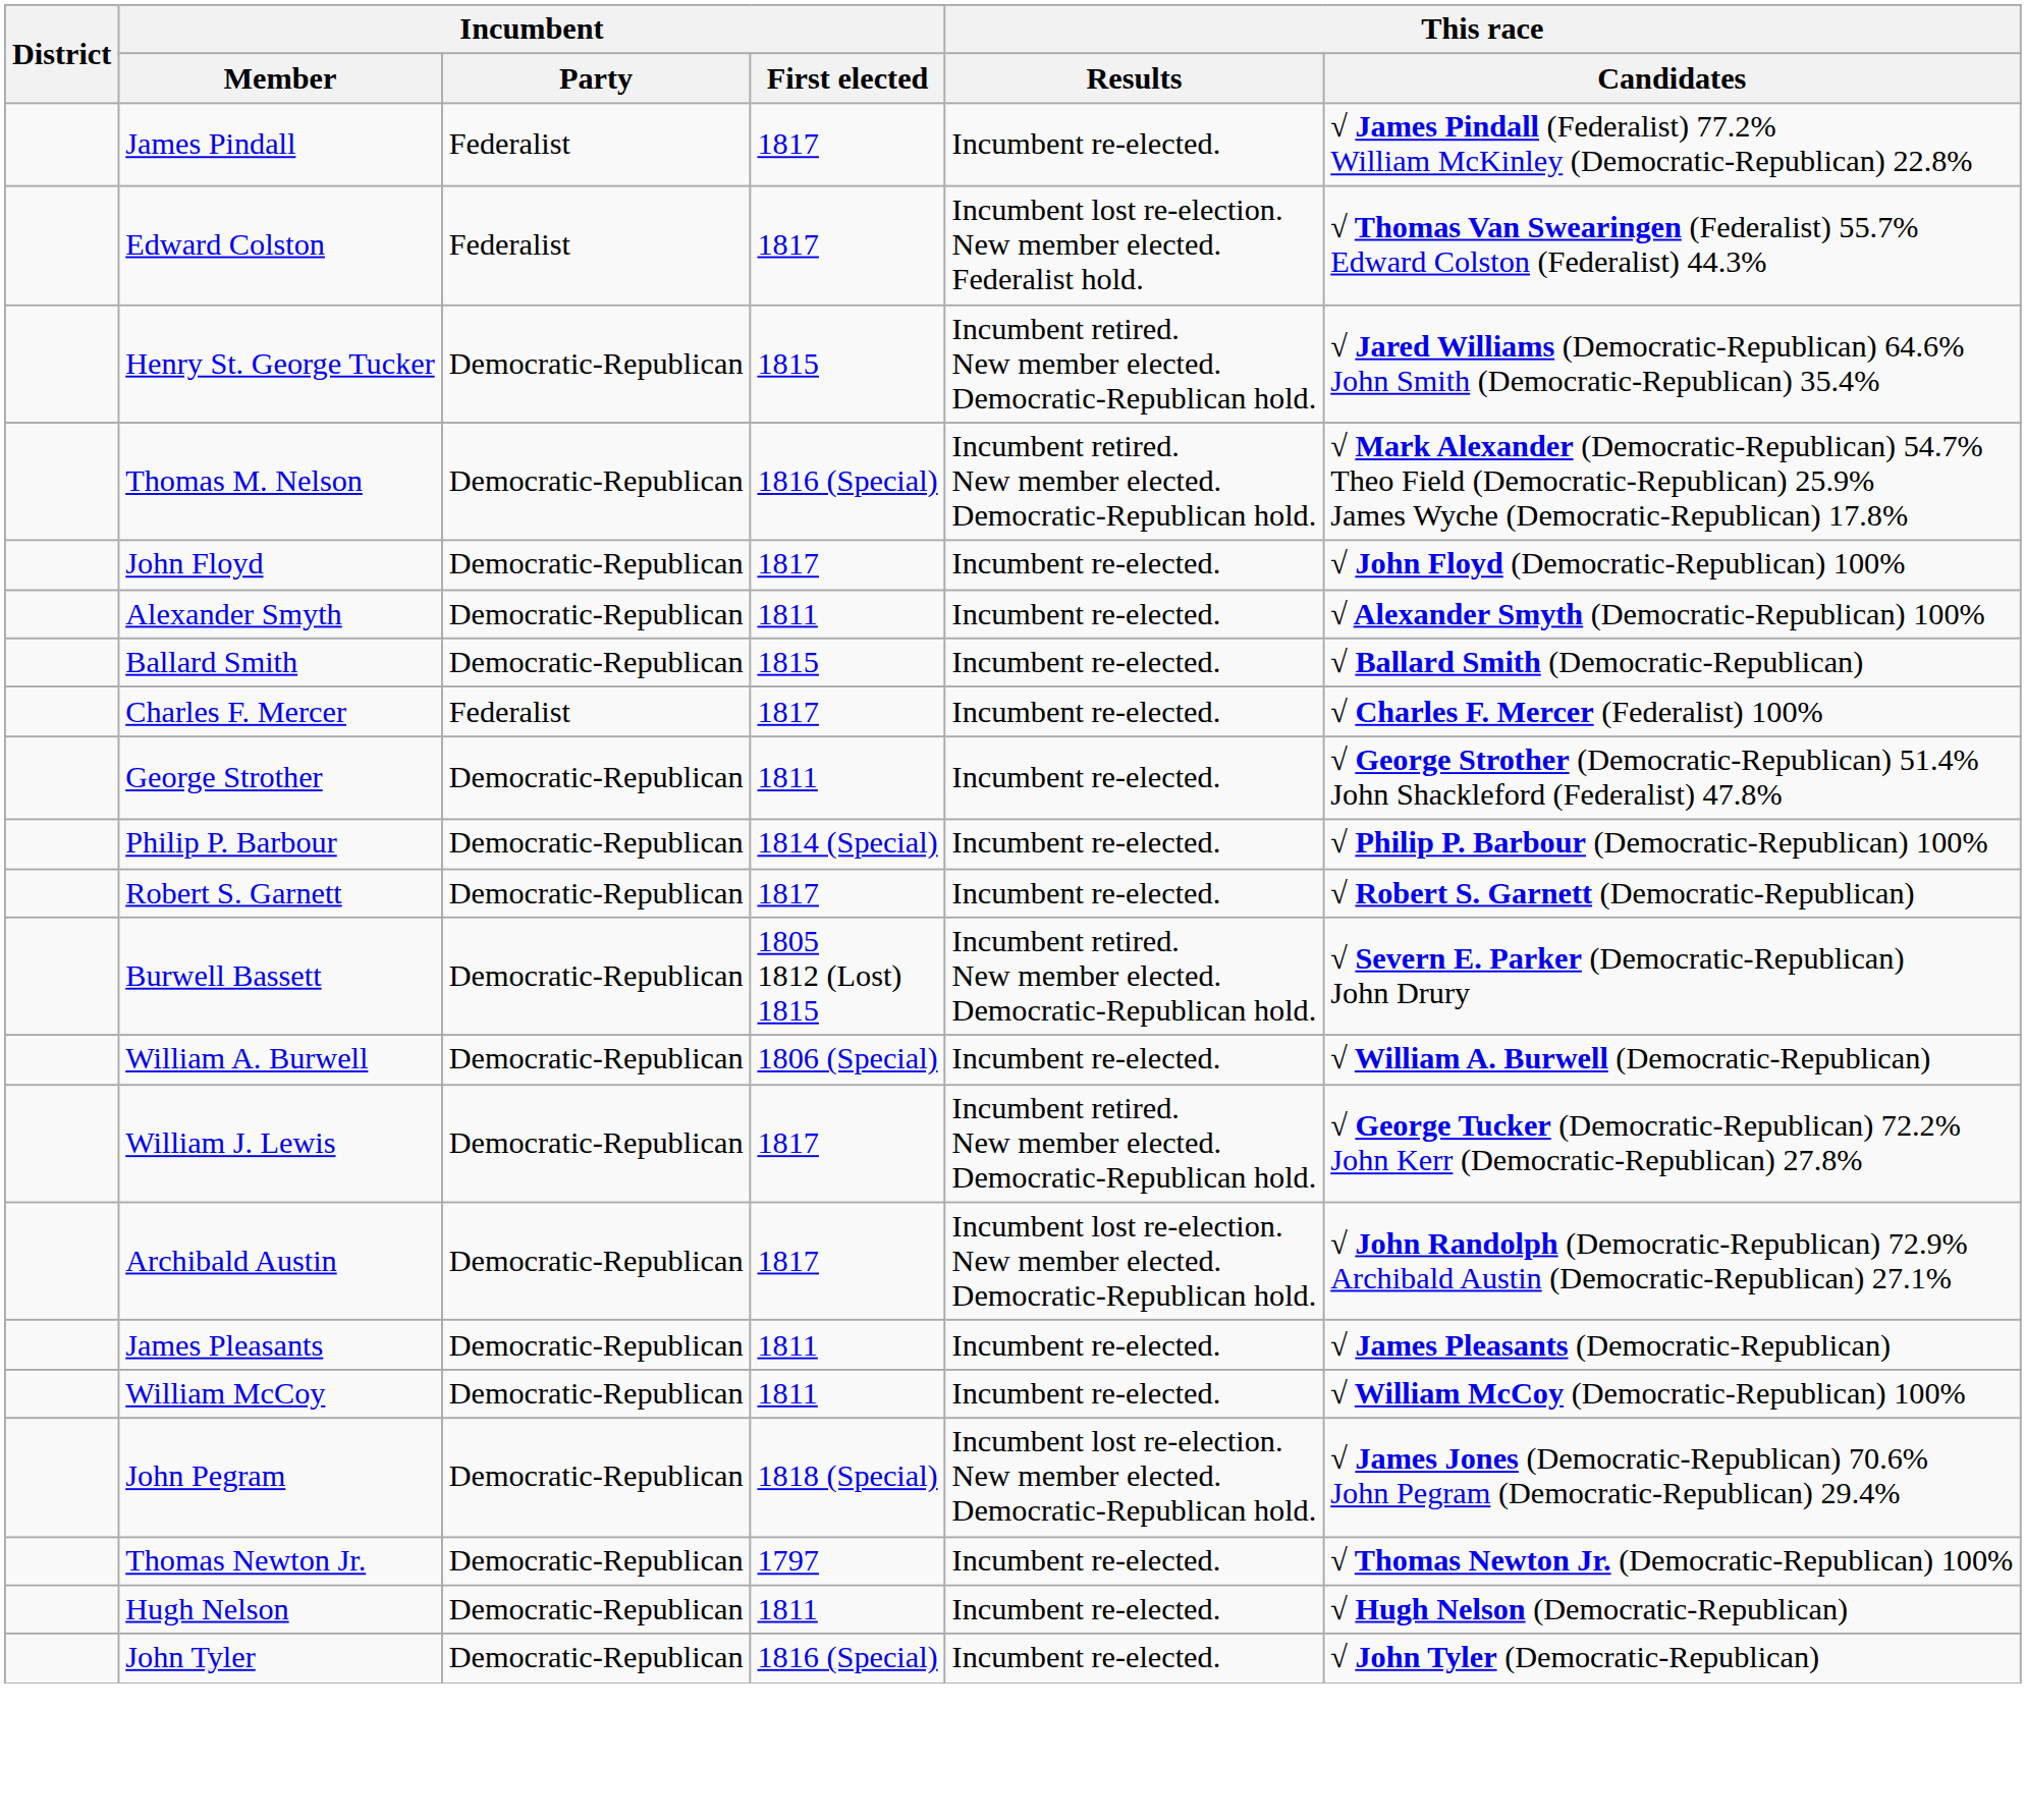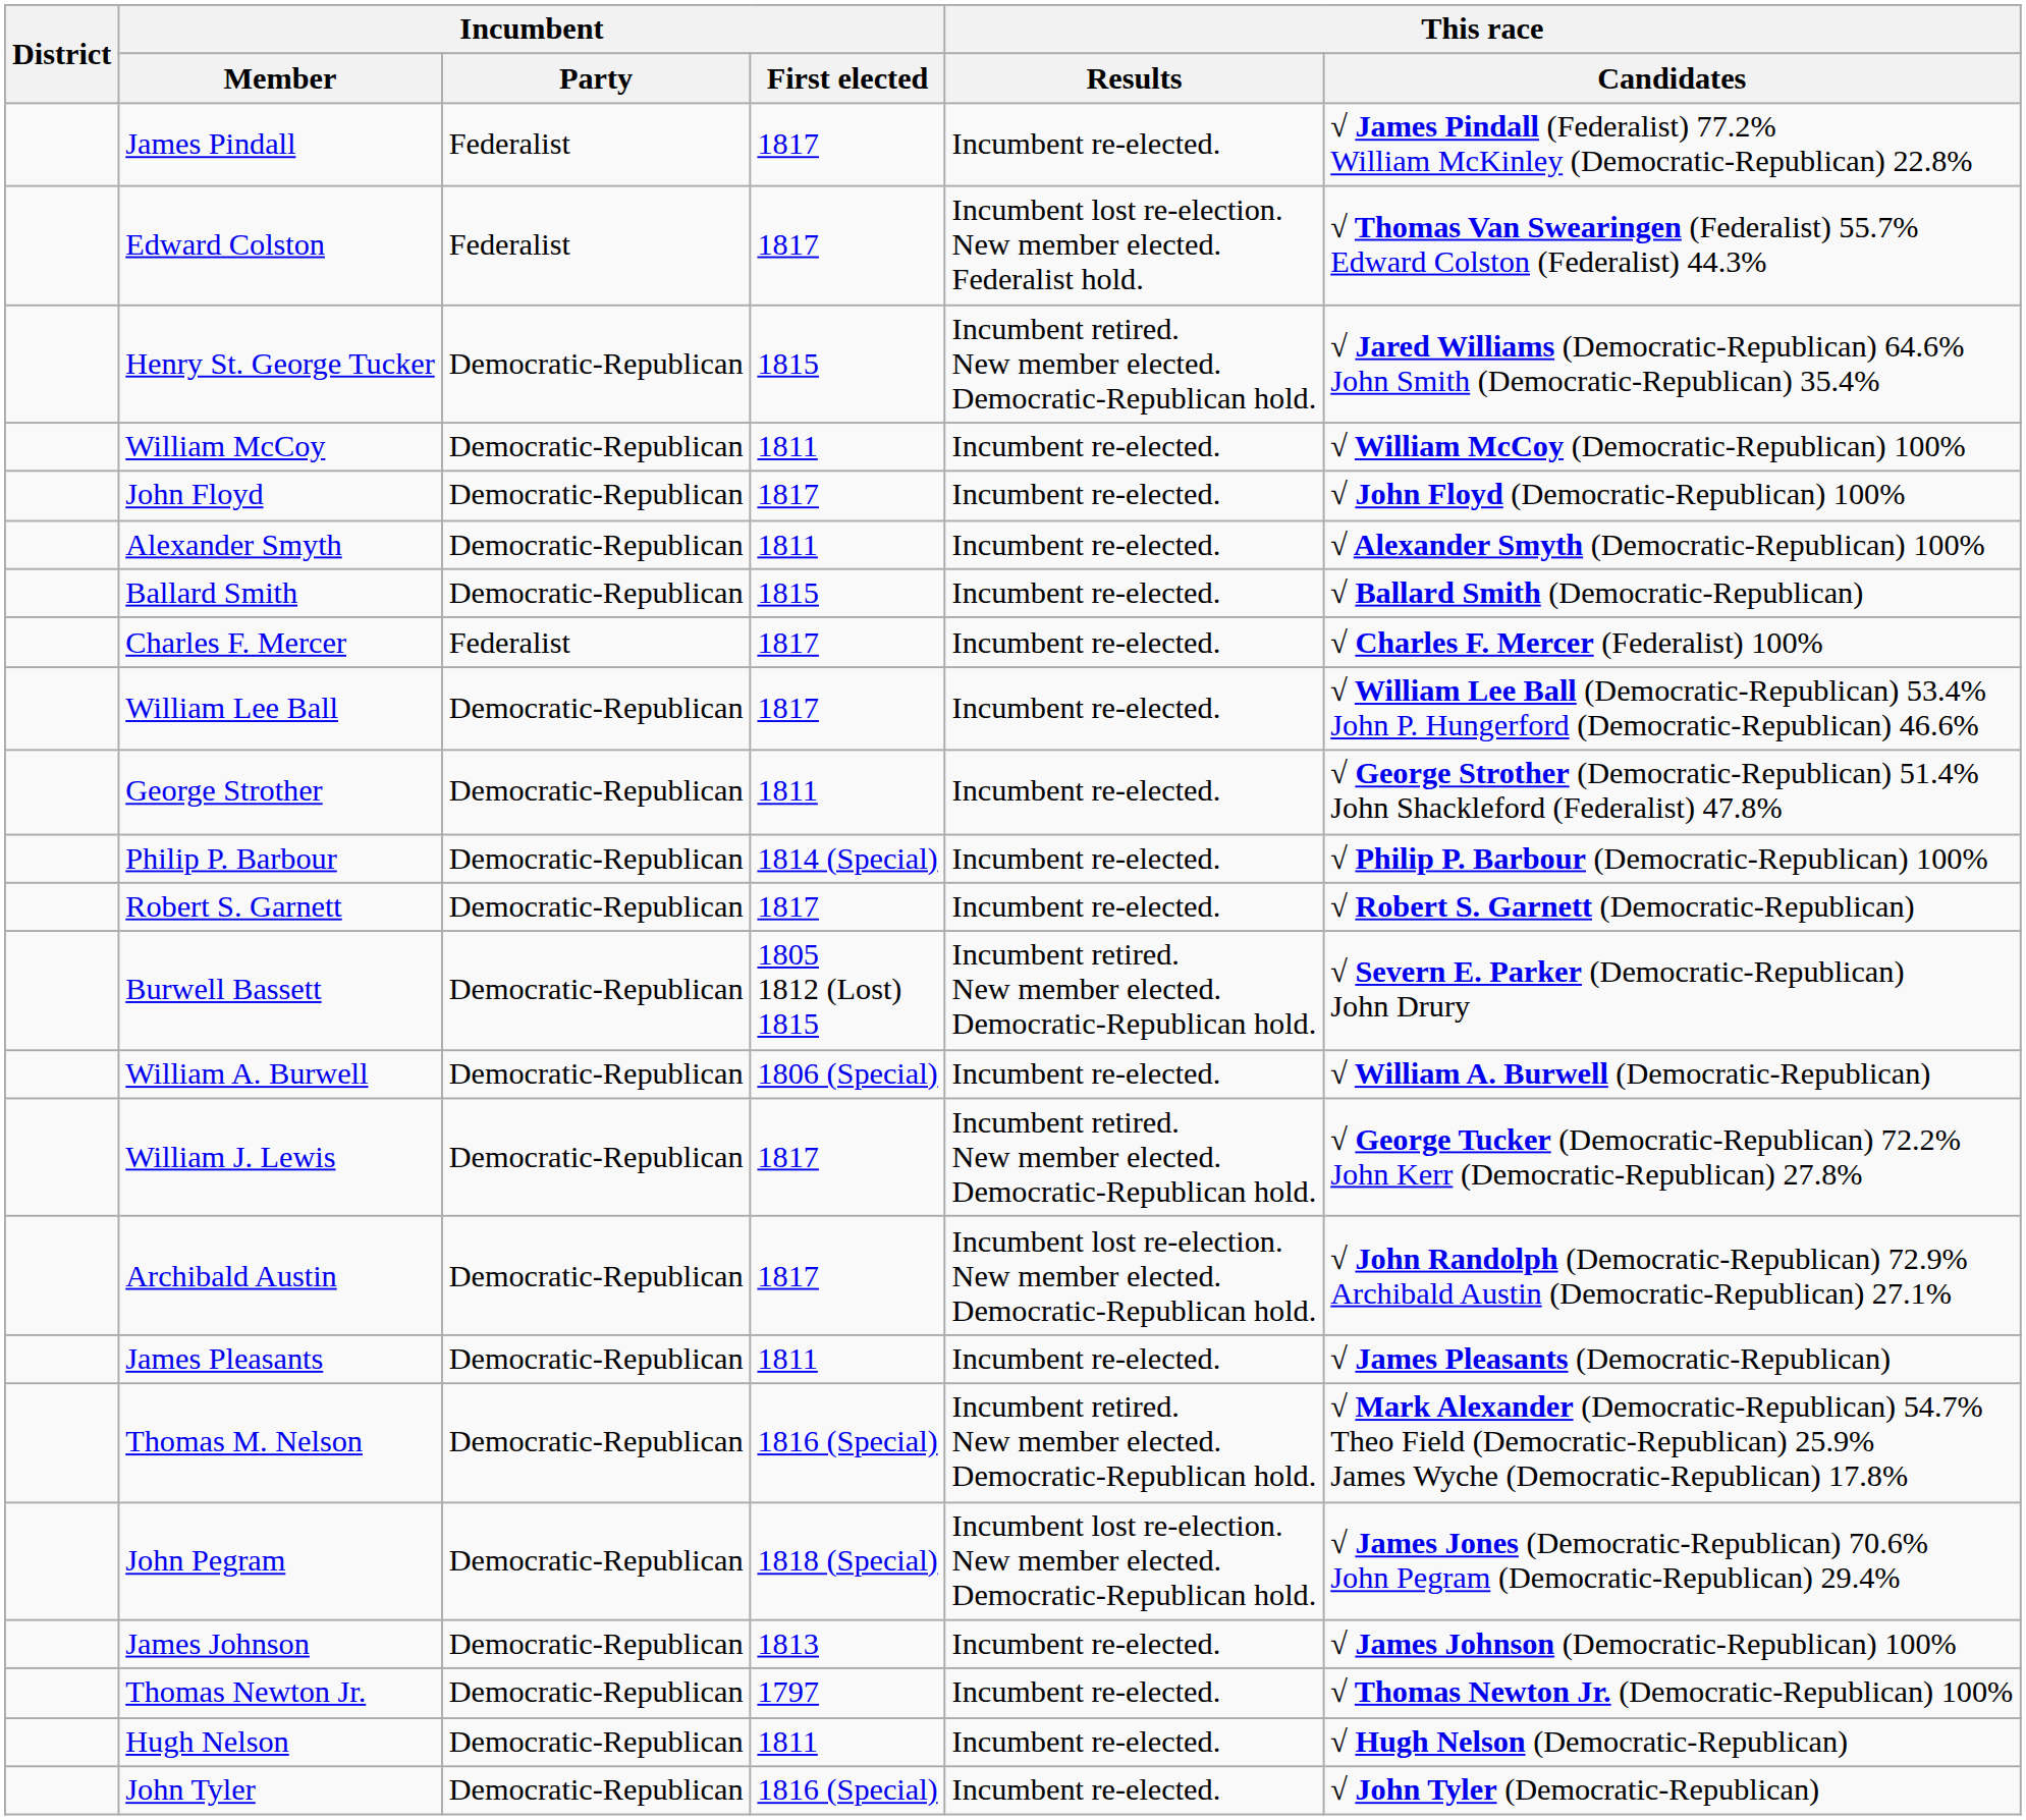 <table class=wikitable>
 <tr>
 <th rowspan=2>District</th>
 <th colspan=3>Incumbent</th>
 <th colspan=2>This race</th>
 </tr>
 <tr>
 <th>Member</th>
 <th>Party</th>
 <th>First elected</th>
 <th>Results</th>
 <th>Candidates</th>
 </tr>
 <tr>
 <td></td>
 <td><a href='#'>James Pindall</a></td>
 <td>Federalist</td>
 <td><a href='#'>1817</a></td>
 <td>Incumbent re-elected.</td>
 <td nowrap><strong>√ <a href='#'>James Pindall</a></strong> (Federalist) 77.2%<br><a href='#'>William McKinley</a> (Democratic-Republican) 22.8%</td>
 </tr>
 <tr>
 <td></td>
 <td><a href='#'>Edward Colston</a></td>
 <td>Federalist</td>
 <td><a href='#'>1817</a></td>
 <td>Incumbent lost re-election.<br>New member elected.<br>Federalist hold.</td>
 <td nowrap><strong>√ <a href='#'>Thomas Van Swearingen</a></strong> (Federalist) 55.7%<br><a href='#'>Edward Colston</a> (Federalist) 44.3%</td>
 </tr>
 <tr>
 <td></td>
 <td><a href='#'>Henry St. George Tucker</a></td>
 <td>Democratic-Republican</td>
 <td><a href='#'>1815</a></td>
 <td>Incumbent retired.<br>New member elected.<br>Democratic-Republican hold.</td>
 <td nowrap><strong>√ <a href='#'>Jared Williams</a></strong> (Democratic-Republican) 64.6%<br><a href='#'>John Smith</a> (Democratic-Republican) 35.4%</td>
 </tr>
 <tr>
 <td></td>
-<td><a href='#'>Thomas M. Nelson</a></td>
+<td><a href='#'>William McCoy</a></td>
 <td>Democratic-Republican</td>
-<td><a href='#'>1816 (Special)</a></td>
-<td>Incumbent retired.<br>New member elected.<br>Democratic-Republican hold.</td>
-<td nowrap><strong>√ <a href='#'>Mark Alexander</a></strong> (Democratic-Republican) 54.7%<br>Theo Field (Democratic-Republican) 25.9%<br>James Wyche (Democratic-Republican) 17.8%</td>
+<td><a href='#'>1811</a></td>
+<td>Incumbent re-elected.</td>
+<td nowrap><strong>√ <a href='#'>William McCoy</a></strong> (Democratic-Republican) 100%</td>
 </tr>
 <tr>
 <td></td>
 <td><a href='#'>John Floyd</a></td>
 <td>Democratic-Republican</td>
 <td><a href='#'>1817</a></td>
 <td>Incumbent re-elected.</td>
 <td nowrap><strong>√ <a href='#'>John Floyd</a></strong> (Democratic-Republican) 100%</td>
 </tr>
 <tr>
 <td></td>
 <td><a href='#'>Alexander Smyth</a></td>
 <td>Democratic-Republican</td>
 <td><a href='#'>1811</a></td>
 <td>Incumbent re-elected.</td>
 <td nowrap><strong>√ <a href='#'>Alexander Smyth</a></strong> (Democratic-Republican) 100%</td>
 </tr>
 <tr>
 <td></td>
 <td><a href='#'>Ballard Smith</a></td>
 <td>Democratic-Republican</td>
 <td><a href='#'>1815</a></td>
 <td>Incumbent re-elected.</td>
 <td nowrap><strong>√ <a href='#'>Ballard Smith</a></strong> (Democratic-Republican)</td>
 </tr>
 <tr>
 <td></td>
 <td><a href='#'>Charles F. Mercer</a></td>
 <td>Federalist</td>
 <td><a href='#'>1817</a></td>
 <td>Incumbent re-elected.</td>
 <td nowrap><strong>√ <a href='#'>Charles F. Mercer</a></strong> (Federalist) 100%</td>
+</tr>
+<tr>
+<td></td>
+<td><a href='#'>William Lee Ball</a></td>
+<td>Democratic-Republican</td>
+<td><a href='#'>1817</a></td>
+<td>Incumbent re-elected.</td>
+<td nowrap><strong>√ <a href='#'>William Lee Ball</a></strong> (Democratic-Republican) 53.4%<br><a href='#'>John P. Hungerford</a> (Democratic-Republican) 46.6%</td>
 </tr>
 <tr>
 <td></td>
 <td><a href='#'>George Strother</a></td>
 <td>Democratic-Republican</td>
 <td><a href='#'>1811</a></td>
 <td>Incumbent re-elected.</td>
 <td nowrap><strong>√ <a href='#'>George Strother</a></strong> (Democratic-Republican) 51.4%<br>John Shackleford (Federalist) 47.8%</td>
 </tr>
 <tr>
 <td></td>
 <td><a href='#'>Philip P. Barbour</a></td>
 <td>Democratic-Republican</td>
 <td><a href='#'>1814 (Special)</a></td>
 <td>Incumbent re-elected.</td>
 <td nowrap><strong>√ <a href='#'>Philip P. Barbour</a></strong> (Democratic-Republican) 100%</td>
 </tr>
 <tr>
 <td></td>
 <td><a href='#'>Robert S. Garnett</a></td>
 <td>Democratic-Republican</td>
 <td><a href='#'>1817</a></td>
 <td>Incumbent re-elected.</td>
 <td nowrap><strong>√ <a href='#'>Robert S. Garnett</a></strong> (Democratic-Republican)</td>
 </tr>
 <tr>
 <td></td>
 <td><a href='#'>Burwell Bassett</a></td>
 <td>Democratic-Republican</td>
 <td><a href='#'>1805</a><br>1812 (Lost)<br><a href='#'>1815</a></td>
 <td>Incumbent retired.<br>New member elected.<br>Democratic-Republican hold.</td>
 <td nowrap><strong>√ <a href='#'>Severn E. Parker</a></strong> (Democratic-Republican)<br>John Drury</td>
 </tr>
 <tr>
 <td></td>
 <td><a href='#'>William A. Burwell</a></td>
 <td>Democratic-Republican</td>
 <td><a href='#'>1806 (Special)</a></td>
 <td>Incumbent re-elected.</td>
 <td nowrap><strong>√ <a href='#'>William A. Burwell</a></strong> (Democratic-Republican)</td>
 </tr>
 <tr>
 <td></td>
 <td><a href='#'>William J. Lewis</a></td>
 <td>Democratic-Republican</td>
 <td><a href='#'>1817</a></td>
 <td>Incumbent retired.<br>New member elected.<br>Democratic-Republican hold.</td>
 <td nowrap><strong>√ <a href='#'>George Tucker</a></strong> (Democratic-Republican) 72.2%<br><a href='#'>John Kerr</a> (Democratic-Republican) 27.8%</td>
 </tr>
 <tr>
 <td></td>
 <td><a href='#'>Archibald Austin</a></td>
 <td>Democratic-Republican</td>
 <td><a href='#'>1817</a></td>
 <td>Incumbent lost re-election.<br>New member elected.<br>Democratic-Republican hold.</td>
 <td nowrap><strong>√ <a href='#'>John Randolph</a></strong> (Democratic-Republican) 72.9%<br><a href='#'>Archibald Austin</a> (Democratic-Republican) 27.1%</td>
 </tr>
 <tr>
 <td></td>
 <td><a href='#'>James Pleasants</a></td>
 <td>Democratic-Republican</td>
 <td><a href='#'>1811</a></td>
 <td>Incumbent re-elected.</td>
 <td nowrap><strong>√ <a href='#'>James Pleasants</a></strong> (Democratic-Republican)</td>
 </tr>
 <tr>
 <td></td>
-<td><a href='#'>William McCoy</a></td>
+<td><a href='#'>Thomas M. Nelson</a></td>
 <td>Democratic-Republican</td>
-<td><a href='#'>1811</a></td>
-<td>Incumbent re-elected.</td>
-<td nowrap><strong>√ <a href='#'>William McCoy</a></strong> (Democratic-Republican) 100%</td>
+<td><a href='#'>1816 (Special)</a></td>
+<td>Incumbent retired.<br>New member elected.<br>Democratic-Republican hold.</td>
+<td nowrap><strong>√ <a href='#'>Mark Alexander</a></strong> (Democratic-Republican) 54.7%<br>Theo Field (Democratic-Republican) 25.9%<br>James Wyche (Democratic-Republican) 17.8%</td>
 </tr>
 <tr>
 <td></td>
 <td><a href='#'>John Pegram</a></td>
 <td>Democratic-Republican</td>
 <td><a href='#'>1818 (Special)</a></td>
 <td>Incumbent lost re-election.<br>New member elected.<br>Democratic-Republican hold.</td>
 <td nowrap><strong>√ <a href='#'>James Jones</a></strong> (Democratic-Republican) 70.6%<br><a href='#'>John Pegram</a> (Democratic-Republican) 29.4%</td>
+</tr>
+<tr>
+<td></td>
+<td><a href='#'>James Johnson</a></td>
+<td>Democratic-Republican</td>
+<td><a href='#'>1813</a></td>
+<td>Incumbent re-elected.</td>
+<td nowrap><strong>√ <a href='#'>James Johnson</a></strong> (Democratic-Republican) 100%</td>
 </tr>
 <tr>
 <td></td>
 <td><a href='#'>Thomas Newton Jr.</a></td>
 <td>Democratic-Republican</td>
 <td><a href='#'>1797</a></td>
 <td>Incumbent re-elected.</td>
 <td nowrap><strong>√ <a href='#'>Thomas Newton Jr.</a></strong> (Democratic-Republican) 100%</td>
 </tr>
 <tr>
 <td></td>
 <td><a href='#'>Hugh Nelson</a></td>
 <td>Democratic-Republican</td>
 <td><a href='#'>1811</a></td>
 <td>Incumbent re-elected.</td>
 <td nowrap><strong>√ <a href='#'>Hugh Nelson</a></strong> (Democratic-Republican)</td>
 </tr>
 <tr>
 <td></td>
 <td><a href='#'>John Tyler</a></td>
 <td>Democratic-Republican</td>
 <td><a href='#'>1816 (Special)</a></td>
 <td>Incumbent re-elected.</td>
 <td nowrap><strong>√ <a href='#'>John Tyler</a></strong> (Democratic-Republican)</td>
 </tr>
 </table>
